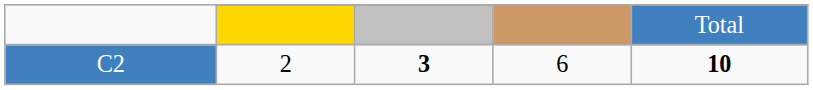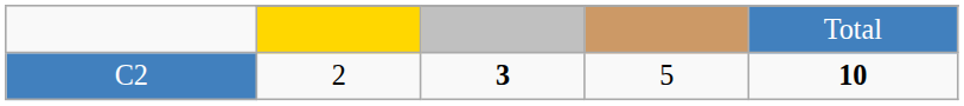 <table class="wikitable"  style="font-size:95%; text-align:center; border:gray solid 1px; width:40%;">
 <tr>
 <td rowspan="2" style="width:3%;"></td>
 </tr>
 <tr>
 <td style="width:2%;" bgcolor=gold></td>
 <td style="width:2%;" bgcolor=silver></td>
 <td style="width:2%;" bgcolor=cc9966></td>
 <td style="width:2%; background-color:#4180be; color:white;">Total</td>
 </tr>
 <tr>
 <td style="background-color:#4180be; color:white;">C2</td>
 <td>2</td>
 <td><strong>3</strong></td>
-<td>6</td>
+<td>5</td>
 <td><strong>10</strong></td>
 </tr>
 </table>
